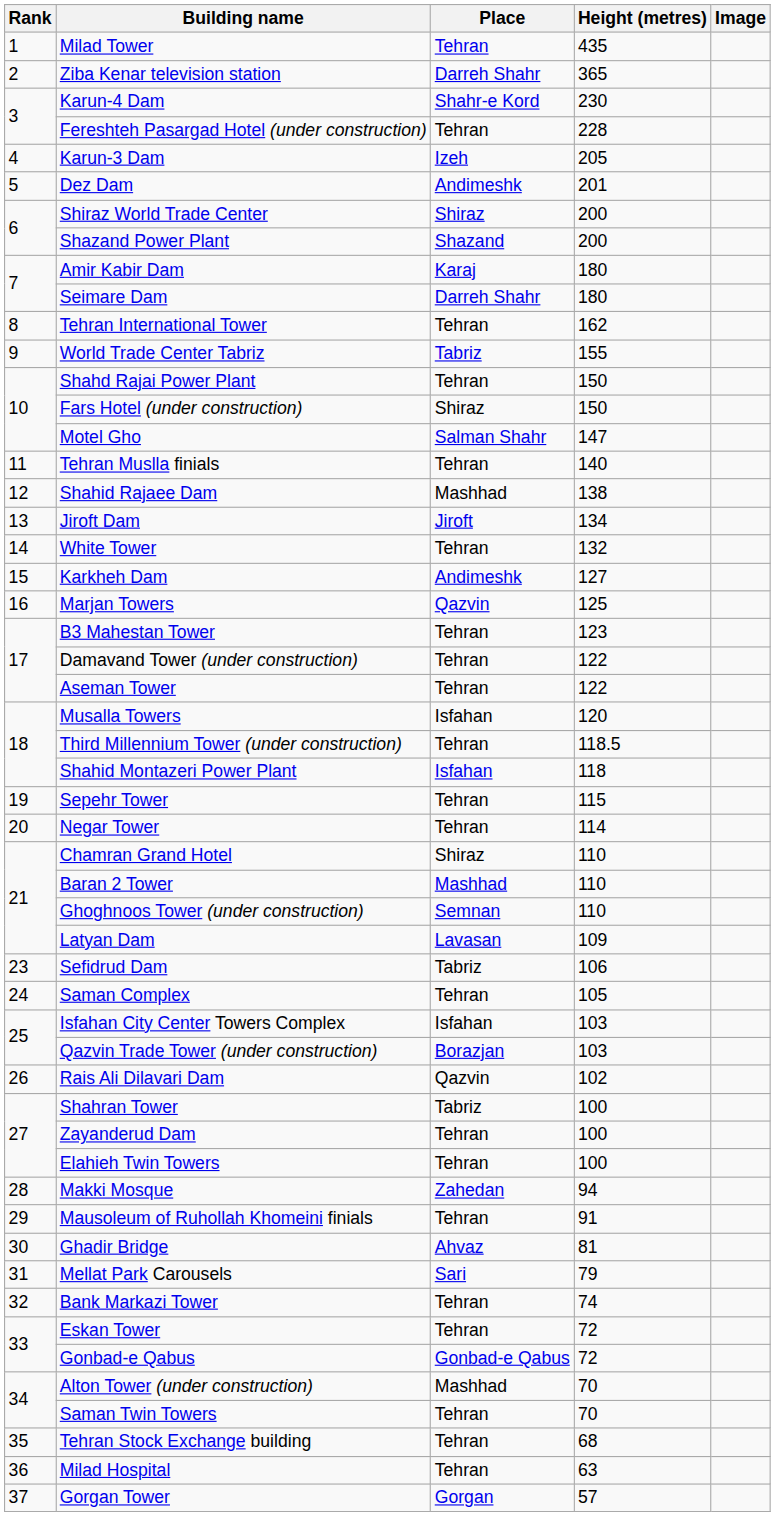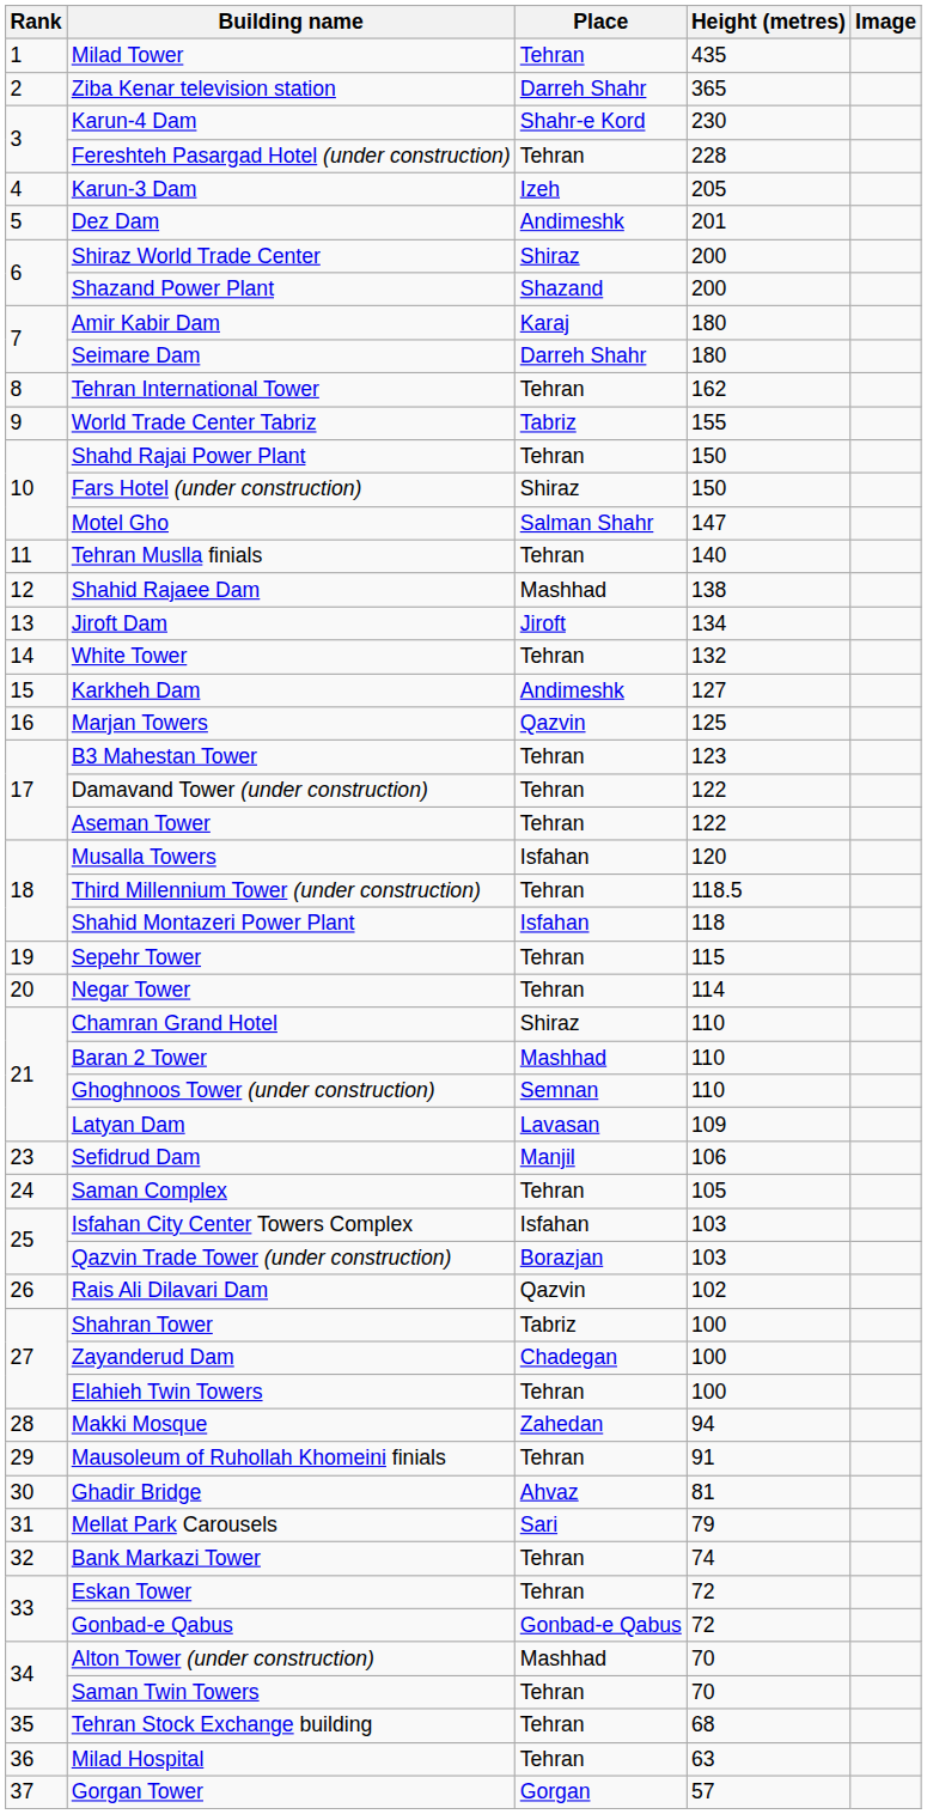 <table class="wikitable sortable">
 <tr>
 <th>Rank</th>
 <th>Building name</th>
 <th>Place</th>
 <th>Height (metres)</th>
 <th>Image</th>
 </tr>
 <tr>
 <td>1</td>
 <td><a href='#'>Milad Tower</a></td>
 <td><a href='#'>Tehran</a></td>
 <td>435</td>
 <td></td>
 </tr>
 <tr>
 <td>2</td>
 <td><a href='#'>Ziba Kenar television station</a></td>
 <td><a href='#'>Darreh Shahr</a></td>
 <td>365</td>
 <td></td>
 </tr>
 <tr>
 <td rowspan="2">3</td>
 <td><a href='#'>Karun-4 Dam</a></td>
 <td><a href='#'>Shahr-e Kord</a></td>
 <td>230</td>
 <td></td>
 </tr>
 <tr>
 <td><a href='#'>Fereshteh Pasargad Hotel</a> <em>(under construction)</em></td>
 <td>Tehran</td>
 <td>228</td>
 <td></td>
 </tr>
 <tr>
 <td>4</td>
 <td><a href='#'>Karun-3 Dam</a></td>
 <td><a href='#'>Izeh</a></td>
 <td>205</td>
 <td></td>
 </tr>
 <tr>
 <td>5</td>
 <td><a href='#'>Dez Dam</a></td>
 <td><a href='#'>Andimeshk</a></td>
 <td>201</td>
 <td></td>
 </tr>
 <tr>
 <td rowspan="2">6</td>
 <td><a href='#'>Shiraz World Trade Center</a></td>
 <td><a href='#'>Shiraz</a></td>
 <td>200</td>
 <td></td>
 </tr>
 <tr>
 <td><a href='#'>Shazand Power Plant</a></td>
 <td><a href='#'>Shazand</a></td>
 <td>200</td>
 <td></td>
 </tr>
 <tr>
 <td rowspan="2">7</td>
 <td><a href='#'>Amir Kabir Dam</a></td>
 <td><a href='#'>Karaj</a></td>
 <td>180</td>
 <td></td>
 </tr>
 <tr>
 <td><a href='#'>Seimare Dam</a></td>
 <td><a href='#'>Darreh Shahr</a></td>
 <td>180</td>
 <td></td>
 </tr>
 <tr>
 <td>8</td>
 <td><a href='#'>Tehran International Tower</a></td>
 <td>Tehran</td>
 <td>162</td>
 <td></td>
 </tr>
 <tr>
 <td>9</td>
 <td><a href='#'>World Trade Center Tabriz</a></td>
 <td><a href='#'>Tabriz</a></td>
 <td>155</td>
 <td></td>
 </tr>
 <tr>
 <td rowspan="3">10</td>
 <td><a href='#'>Shahd Rajai Power Plant</a></td>
 <td>Tehran</td>
 <td>150</td>
 <td></td>
 </tr>
 <tr>
 <td><a href='#'>Fars Hotel</a> <em>(under construction)</em></td>
 <td>Shiraz</td>
 <td>150</td>
 <td></td>
 </tr>
 <tr>
 <td><a href='#'>Motel Gho</a></td>
 <td><a href='#'>Salman Shahr</a></td>
 <td>147</td>
 <td></td>
 </tr>
 <tr>
 <td>11</td>
 <td><a href='#'>Tehran Muslla</a> finials</td>
 <td>Tehran</td>
 <td>140</td>
 <td></td>
 </tr>
 <tr>
 <td>12</td>
 <td><a href='#'>Shahid Rajaee Dam</a></td>
 <td>Mashhad</td>
 <td>138</td>
 <td></td>
 </tr>
 <tr>
 <td>13</td>
 <td><a href='#'>Jiroft Dam</a></td>
 <td><a href='#'>Jiroft</a></td>
 <td>134</td>
 <td></td>
 </tr>
 <tr>
 <td>14</td>
 <td><a href='#'>White Tower</a></td>
 <td>Tehran</td>
 <td>132</td>
 <td></td>
 </tr>
 <tr>
 <td>15</td>
 <td><a href='#'>Karkheh Dam</a></td>
 <td><a href='#'>Andimeshk</a></td>
 <td>127</td>
 <td></td>
 </tr>
 <tr>
 <td>16</td>
 <td><a href='#'>Marjan Towers</a></td>
 <td><a href='#'>Qazvin</a></td>
 <td>125</td>
 <td></td>
 </tr>
 <tr>
 <td rowspan="3">17</td>
 <td><a href='#'>B3 Mahestan Tower</a></td>
 <td>Tehran</td>
 <td>123</td>
 <td></td>
 </tr>
 <tr>
 <td>Damavand Tower <em>(under construction)</em></td>
 <td>Tehran</td>
 <td>122</td>
 <td></td>
 </tr>
 <tr>
 <td><a href='#'>Aseman Tower</a></td>
 <td>Tehran</td>
 <td>122</td>
 <td></td>
 </tr>
 <tr>
 <td rowspan="3">18</td>
 <td><a href='#'>Musalla Towers</a></td>
 <td>Isfahan</td>
 <td>120</td>
 <td></td>
 </tr>
 <tr>
 <td><a href='#'>Third Millennium Tower</a> <em>(under construction)</em></td>
 <td>Tehran</td>
 <td>118.5</td>
 <td></td>
 </tr>
 <tr>
 <td><a href='#'>Shahid Montazeri Power Plant</a></td>
 <td><a href='#'>Isfahan</a></td>
 <td>118</td>
 <td></td>
 </tr>
 <tr>
 <td>19</td>
 <td><a href='#'>Sepehr Tower</a></td>
 <td>Tehran</td>
 <td>115</td>
 <td></td>
 </tr>
 <tr>
 <td>20</td>
 <td><a href='#'>Negar Tower</a></td>
 <td>Tehran</td>
 <td>114</td>
 <td></td>
 </tr>
 <tr>
 <td rowspan="4">21</td>
 <td><a href='#'>Chamran Grand Hotel</a></td>
 <td>Shiraz</td>
 <td>110</td>
 <td></td>
 </tr>
 <tr>
 <td><a href='#'>Baran 2 Tower</a></td>
 <td><a href='#'>Mashhad</a></td>
 <td>110</td>
 <td></td>
 </tr>
 <tr>
 <td><a href='#'>Ghoghnoos Tower</a> <em>(under construction)</em></td>
 <td><a href='#'>Semnan</a></td>
 <td>110</td>
 <td></td>
 </tr>
 <tr>
 <td><a href='#'>Latyan Dam</a></td>
 <td><a href='#'>Lavasan</a></td>
 <td>109</td>
 <td></td>
 </tr>
 <tr>
 <td>23</td>
 <td><a href='#'>Sefidrud Dam</a></td>
-<td>Tabriz</td>
+<td><a href='#'>Manjil</a></td>
 <td>106</td>
 <td></td>
 </tr>
 <tr>
 <td>24</td>
 <td><a href='#'>Saman Complex</a></td>
 <td>Tehran</td>
 <td>105</td>
 <td></td>
 </tr>
 <tr>
 <td rowspan="2">25</td>
 <td><a href='#'>Isfahan City Center</a> Towers Complex</td>
 <td>Isfahan</td>
 <td>103</td>
 <td></td>
 </tr>
 <tr>
 <td><a href='#'>Qazvin Trade Tower</a> <em>(under construction)</em></td>
 <td><a href='#'>Borazjan</a></td>
 <td>103</td>
 <td></td>
 </tr>
 <tr>
 <td>26</td>
 <td><a href='#'>Rais Ali Dilavari Dam</a></td>
 <td>Qazvin</td>
 <td>102</td>
 <td></td>
 </tr>
 <tr>
 <td rowspan="3">27</td>
 <td><a href='#'>Shahran Tower</a></td>
 <td>Tabriz</td>
 <td>100</td>
 <td></td>
 </tr>
 <tr>
 <td><a href='#'>Zayanderud Dam</a></td>
-<td>Tehran</td>
+<td><a href='#'>Chadegan</a></td>
 <td>100</td>
 <td></td>
 </tr>
 <tr>
 <td><a href='#'>Elahieh Twin Towers</a></td>
 <td>Tehran</td>
 <td>100</td>
 <td></td>
 </tr>
 <tr>
 <td>28</td>
 <td><a href='#'>Makki Mosque</a></td>
 <td><a href='#'>Zahedan</a></td>
 <td>94</td>
 <td></td>
 </tr>
 <tr>
 <td>29</td>
 <td><a href='#'>Mausoleum of Ruhollah Khomeini</a> finials</td>
 <td>Tehran</td>
 <td>91</td>
 <td></td>
 </tr>
 <tr>
 <td>30</td>
 <td><a href='#'>Ghadir Bridge</a></td>
 <td><a href='#'>Ahvaz</a></td>
 <td>81</td>
 <td></td>
 </tr>
 <tr>
 <td>31</td>
 <td><a href='#'>Mellat Park</a> Carousels</td>
 <td><a href='#'>Sari</a></td>
 <td>79</td>
 <td></td>
 </tr>
 <tr>
 <td>32</td>
 <td><a href='#'>Bank Markazi Tower</a></td>
 <td>Tehran</td>
 <td>74</td>
 <td></td>
 </tr>
 <tr>
 <td rowspan="2">33</td>
 <td><a href='#'>Eskan Tower</a></td>
 <td>Tehran</td>
 <td>72</td>
 <td></td>
 </tr>
 <tr>
 <td><a href='#'>Gonbad-e Qabus</a></td>
 <td><a href='#'>Gonbad-e Qabus</a></td>
 <td>72</td>
 <td></td>
 </tr>
 <tr>
 <td rowspan="2">34</td>
 <td><a href='#'>Alton Tower</a> <em>(under construction)</em></td>
 <td>Mashhad</td>
 <td>70</td>
 <td></td>
 </tr>
 <tr>
 <td><a href='#'>Saman Twin Towers</a></td>
 <td>Tehran</td>
 <td>70</td>
 <td></td>
 </tr>
 <tr>
 <td>35</td>
 <td><a href='#'>Tehran Stock Exchange</a> building</td>
 <td>Tehran</td>
 <td>68</td>
 <td></td>
 </tr>
 <tr>
 <td>36</td>
 <td><a href='#'>Milad Hospital</a></td>
 <td>Tehran</td>
 <td>63</td>
 <td></td>
 </tr>
 <tr>
 <td>37</td>
 <td><a href='#'>Gorgan Tower</a></td>
 <td><a href='#'>Gorgan</a></td>
 <td>57</td>
 <td></td>
 </tr>
 </table>
